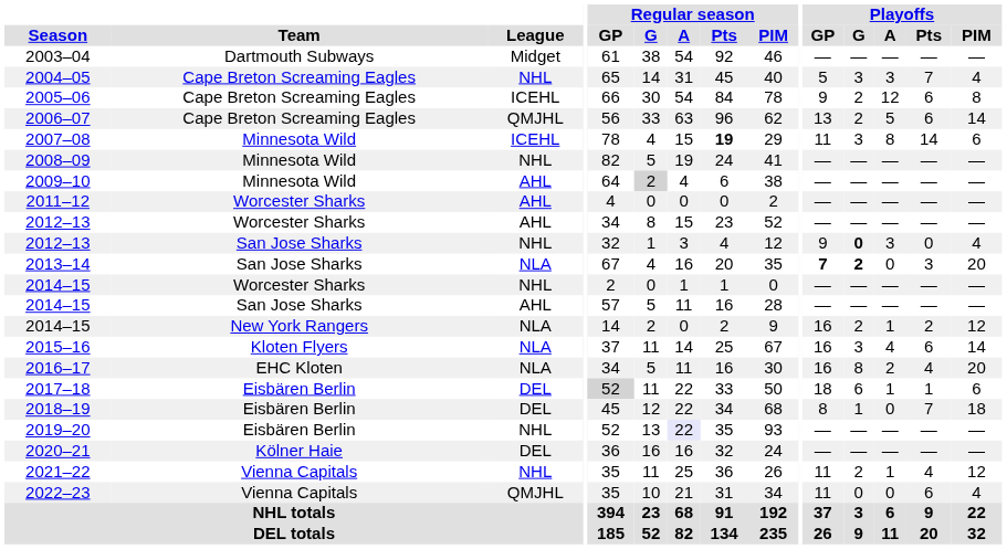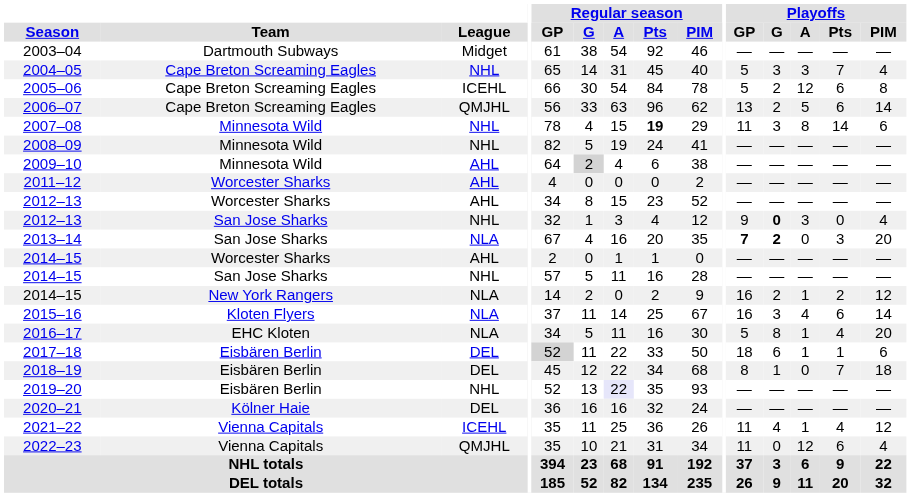 <table border="0" cellpadding="1" cellspacing="0" style="text-align:center; width:60em">
 <tr bgcolor="#e0e0e0">
 <th colspan="3" bgcolor="#ffffff"></th>
 <th rowspan="99" bgcolor="#ffffff"></th>
 <th colspan="5"><a href='#'>Regular season</a></th>
 <th rowspan="99" bgcolor="#ffffff"></th>
 <th colspan="5"><a href='#'>Playoffs</a></th>
 </tr>
 <tr bgcolor="#e0e0e0">
 <th><a href='#'>Season</a></th>
 <th>Team</th>
 <th>League</th>
 <th>GP</th>
 <th><a href='#'>G</a></th>
 <th><a href='#'>A</a></th>
 <th><a href='#'>Pts</a></th>
 <th><a href='#'>PIM</a></th>
 <th>GP</th>
 <th>G</th>
 <th>A</th>
 <th>Pts</th>
 <th>PIM</th>
 </tr>
 <tr>
 <td>2003–04</td>
 <td>Dartmouth Subways</td>
 <td>Midget</td>
 <td>61</td>
 <td>38</td>
 <td>54</td>
 <td>92</td>
 <td>46</td>
 <td>—</td>
 <td>—</td>
 <td>—</td>
 <td>—</td>
 <td>—</td>
 </tr>
 <tr bgcolor="#f0f0f0">
 <td><a href='#'>2004–05</a></td>
 <td><a href='#'>Cape Breton Screaming Eagles</a></td>
 <td><a href='#'>NHL</a></td>
 <td>65</td>
 <td>14</td>
 <td>31</td>
 <td>45</td>
 <td>40</td>
 <td>5</td>
 <td>3</td>
 <td>3</td>
 <td>7</td>
 <td>4</td>
 </tr>
 <tr>
 <td><a href='#'>2005–06</a></td>
 <td>Cape Breton Screaming Eagles</td>
 <td>ICEHL</td>
 <td>66</td>
 <td>30</td>
 <td>54</td>
 <td>84</td>
 <td>78</td>
-<td>9</td>
+<td>5</td>
 <td>2</td>
 <td>12</td>
 <td>6</td>
 <td>8</td>
 </tr>
 <tr bgcolor="#f0f0f0">
 <td><a href='#'>2006–07</a></td>
 <td>Cape Breton Screaming Eagles</td>
 <td>QMJHL</td>
 <td>56</td>
 <td>33</td>
 <td>63</td>
 <td>96</td>
 <td>62</td>
 <td>13</td>
 <td>2</td>
 <td>5</td>
 <td>6</td>
 <td>14</td>
 </tr>
 <tr>
 <td><a href='#'>2007–08</a></td>
 <td><a href='#'>Minnesota Wild</a></td>
-<td><a href='#'>ICEHL</a></td>
+<td><a href='#'>NHL</a></td>
 <td>78</td>
 <td>4</td>
 <td>15</td>
 <td><strong>19</strong></td>
 <td>29</td>
 <td>11</td>
 <td>3</td>
 <td>8</td>
 <td>14</td>
 <td>6</td>
 </tr>
 <tr bgcolor="#f0f0f0">
 <td><a href='#'>2008–09</a></td>
 <td>Minnesota Wild</td>
 <td>NHL</td>
 <td>82</td>
 <td>5</td>
 <td>19</td>
 <td>24</td>
 <td>41</td>
 <td>—</td>
 <td>—</td>
 <td>—</td>
 <td>—</td>
 <td>—</td>
 </tr>
 <tr>
 <td><a href='#'>2009–10</a></td>
 <td>Minnesota Wild</td>
 <td><a href='#'>AHL</a></td>
 <td>64</td>
 <td style="background: lightgrey;">2</td>
 <td>4</td>
 <td>6</td>
 <td>38</td>
 <td>—</td>
 <td>—</td>
 <td>—</td>
 <td>—</td>
 <td>—</td>
 </tr>
 <tr bgcolor="#f0f0f0">
 <td><a href='#'>2011–12</a></td>
 <td><a href='#'>Worcester Sharks</a></td>
 <td><a href='#'>AHL</a></td>
 <td>4</td>
 <td>0</td>
 <td>0</td>
 <td>0</td>
 <td>2</td>
 <td>—</td>
 <td>—</td>
 <td>—</td>
 <td>—</td>
 <td>—</td>
 </tr>
 <tr>
 <td><a href='#'>2012–13</a></td>
 <td>Worcester Sharks</td>
 <td>AHL</td>
 <td>34</td>
 <td>8</td>
 <td>15</td>
 <td>23</td>
 <td>52</td>
 <td>—</td>
 <td>—</td>
 <td>—</td>
 <td>—</td>
 <td>—</td>
 </tr>
 <tr bgcolor="#f0f0f0">
 <td><a href='#'>2012–13</a></td>
 <td><a href='#'>San Jose Sharks</a></td>
 <td>NHL</td>
 <td>32</td>
 <td>1</td>
 <td>3</td>
 <td>4</td>
 <td>12</td>
 <td>9</td>
 <td><strong>0</strong></td>
 <td>3</td>
 <td>0</td>
 <td>4</td>
 </tr>
 <tr>
 <td><a href='#'>2013–14</a></td>
 <td>San Jose Sharks</td>
 <td><a href='#'>NLA</a></td>
 <td>67</td>
 <td>4</td>
 <td>16</td>
 <td>20</td>
 <td>35</td>
 <td><strong>7</strong></td>
 <td><strong>2</strong></td>
 <td>0</td>
 <td>3</td>
 <td>20</td>
 </tr>
 <tr bgcolor="#f0f0f0">
 <td><a href='#'>2014–15</a></td>
 <td>Worcester Sharks</td>
-<td>NHL</td>
+<td>AHL</td>
 <td>2</td>
 <td>0</td>
 <td>1</td>
 <td>1</td>
 <td>0</td>
 <td>—</td>
 <td>—</td>
 <td>—</td>
 <td>—</td>
 <td>—</td>
 </tr>
 <tr>
 <td><a href='#'>2014–15</a></td>
 <td>San Jose Sharks</td>
-<td>AHL</td>
+<td>NHL</td>
 <td>57</td>
 <td>5</td>
 <td>11</td>
 <td>16</td>
 <td>28</td>
 <td>—</td>
 <td>—</td>
 <td>—</td>
 <td>—</td>
 <td>—</td>
 </tr>
 <tr bgcolor="#f0f0f0">
 <td>2014–15</td>
 <td><a href='#'>New York Rangers</a></td>
 <td>NLA</td>
 <td>14</td>
 <td>2</td>
 <td>0</td>
 <td>2</td>
 <td>9</td>
 <td>16</td>
 <td>2</td>
 <td>1</td>
 <td>2</td>
 <td>12</td>
 </tr>
 <tr>
 <td><a href='#'>2015–16</a></td>
 <td><a href='#'>Kloten Flyers</a></td>
 <td><a href='#'>NLA</a></td>
 <td>37</td>
 <td>11</td>
 <td>14</td>
 <td>25</td>
 <td>67</td>
 <td>16</td>
 <td>3</td>
 <td>4</td>
 <td>6</td>
 <td>14</td>
 </tr>
 <tr bgcolor="#f0f0f0">
 <td><a href='#'>2016–17</a></td>
 <td>EHC Kloten</td>
 <td>NLA</td>
 <td>34</td>
 <td>5</td>
 <td>11</td>
 <td>16</td>
 <td>30</td>
-<td>16</td>
+<td>5</td>
 <td>8</td>
-<td>2</td>
+<td>1</td>
 <td>4</td>
 <td>20</td>
 </tr>
 <tr>
 <td><a href='#'>2017–18</a></td>
 <td><a href='#'>Eisbären Berlin</a></td>
 <td><a href='#'>DEL</a></td>
 <td style="background: lightgrey;">52</td>
 <td>11</td>
 <td>22</td>
 <td>33</td>
 <td>50</td>
 <td>18</td>
 <td>6</td>
 <td>1</td>
 <td>1</td>
 <td>6</td>
 </tr>
 <tr bgcolor="#f0f0f0">
 <td><a href='#'>2018–19</a></td>
 <td>Eisbären Berlin</td>
 <td>DEL</td>
 <td>45</td>
 <td>12</td>
 <td>22</td>
 <td>34</td>
 <td>68</td>
 <td>8</td>
 <td>1</td>
 <td>0</td>
 <td>7</td>
 <td>18</td>
 </tr>
 <tr>
 <td><a href='#'>2019–20</a></td>
 <td>Eisbären Berlin</td>
 <td>NHL</td>
 <td>52</td>
 <td>13</td>
 <td style="background: lavender;">22</td>
 <td>35</td>
 <td>93</td>
 <td>—</td>
 <td>—</td>
 <td>—</td>
 <td>—</td>
 <td>—</td>
 </tr>
 <tr bgcolor="#f0f0f0">
 <td><a href='#'>2020–21</a></td>
 <td><a href='#'>Kölner Haie</a></td>
 <td>DEL</td>
 <td>36</td>
 <td>16</td>
 <td>16</td>
 <td>32</td>
 <td>24</td>
 <td>—</td>
 <td>—</td>
 <td>—</td>
 <td>—</td>
 <td>—</td>
 </tr>
 <tr>
 <td><a href='#'>2021–22</a></td>
 <td><a href='#'>Vienna Capitals</a></td>
-<td><a href='#'>NHL</a></td>
+<td><a href='#'>ICEHL</a></td>
 <td>35</td>
 <td>11</td>
 <td>25</td>
 <td>36</td>
 <td>26</td>
 <td>11</td>
-<td>2</td>
+<td>4</td>
 <td>1</td>
 <td>4</td>
 <td>12</td>
 </tr>
 <tr bgcolor="#f0f0f0">
 <td><a href='#'>2022–23</a></td>
 <td>Vienna Capitals</td>
 <td>QMJHL</td>
 <td>35</td>
 <td>10</td>
 <td>21</td>
 <td>31</td>
 <td>34</td>
 <td>11</td>
 <td>0</td>
-<td>0</td>
+<td>12</td>
 <td>6</td>
 <td>4</td>
 </tr>
 <tr bgcolor="#e0e0e0">
 <th colspan="3">NHL totals</th>
 <th>394</th>
 <th>23</th>
 <th>68</th>
 <th>91</th>
 <th>192</th>
 <th>37</th>
 <th>3</th>
 <th>6</th>
 <th>9</th>
 <th>22</th>
 </tr>
 <tr bgcolor="#e0e0e0">
 <th colspan="3">DEL totals</th>
 <th>185</th>
 <th>52</th>
 <th>82</th>
 <th>134</th>
 <th>235</th>
 <th>26</th>
 <th>9</th>
 <th>11</th>
 <th>20</th>
 <th>32</th>
 </tr>
 </table>
